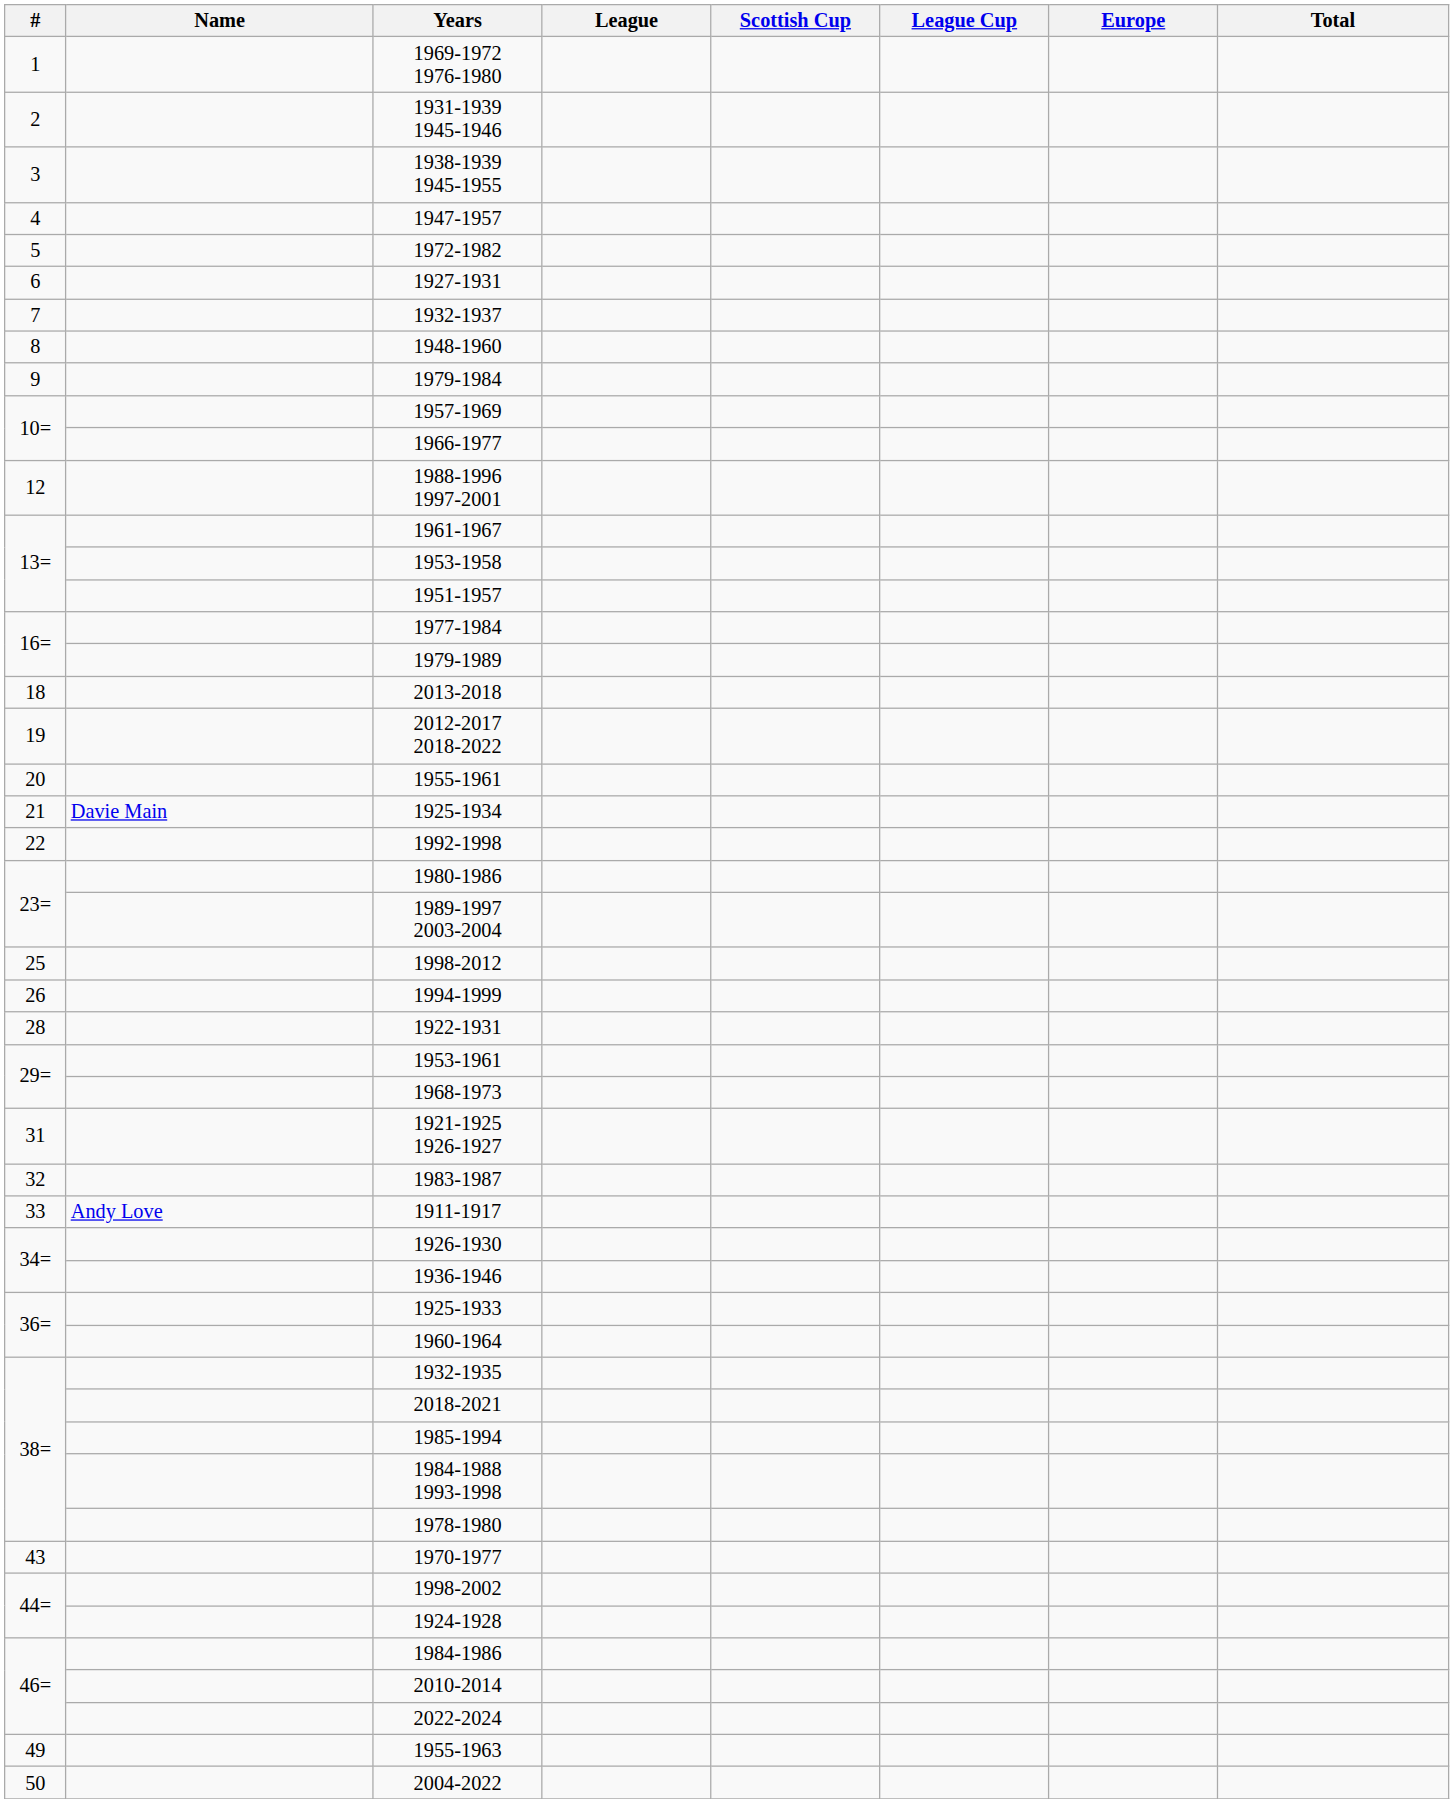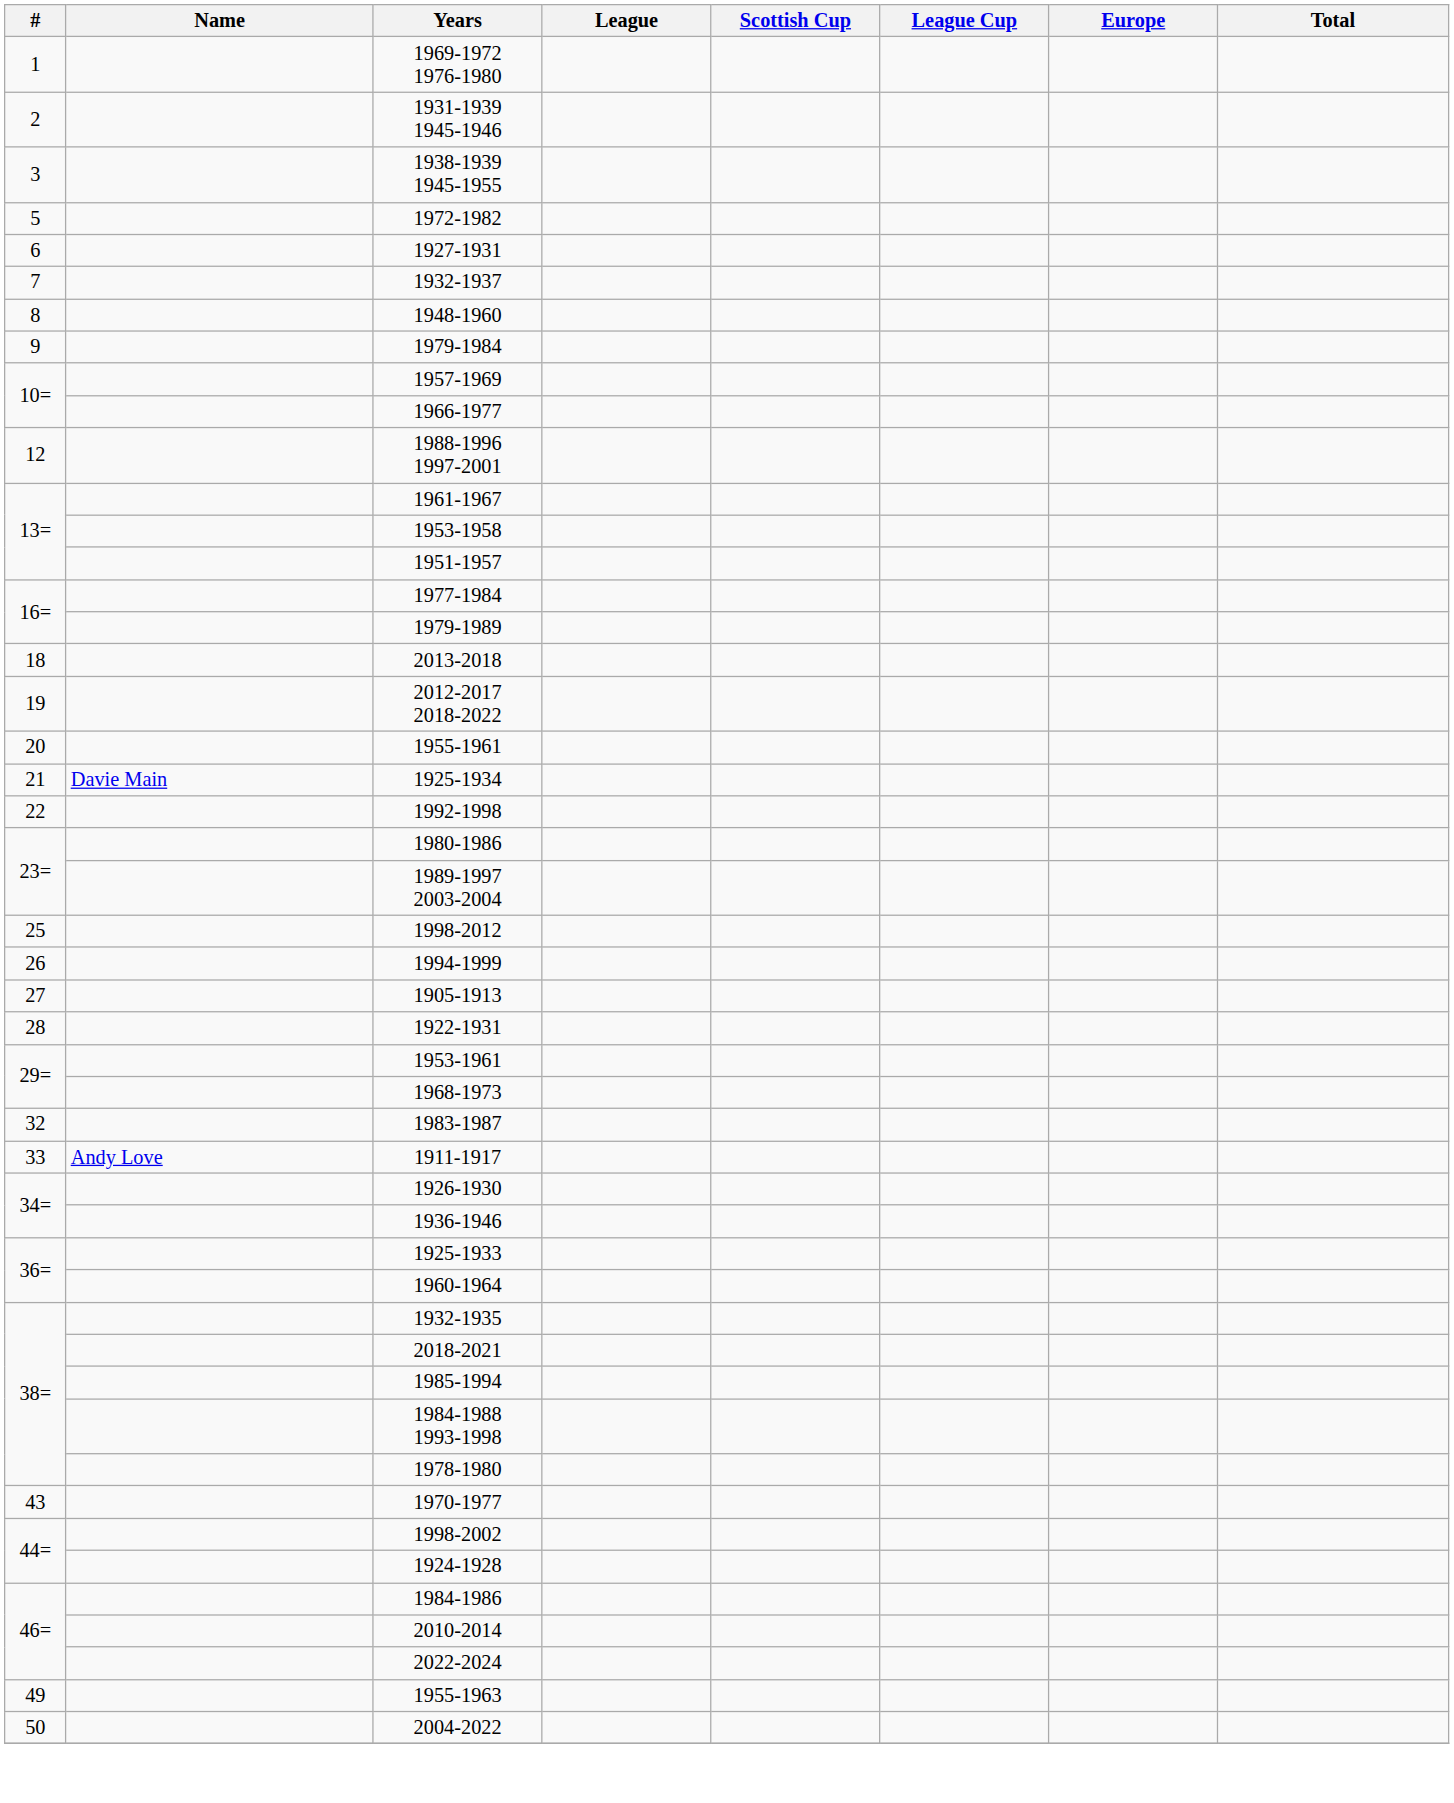 <table class="wikitable sortable"  style="text-align:center; width:90%;">
 <tr>
 <th width=4%>#</th>
 <th width=20%>Name</th>
 <th width=11%>Years</th>
 <th width=11%>League</th>
 <th width=11%><a href='#'>Scottish Cup</a></th>
 <th width=11%><a href='#'>League Cup</a></th>
 <th width=11%><a href='#'>Europe</a></th>
 <th width=15%>Total</th>
 </tr>
 <tr>
 <td>1</td>
 <td align="left"> </td>
 <td>1969-1972<br>1976-1980</td>
 <td></td>
 <td></td>
 <td></td>
 <td></td>
 <td></td>
 </tr>
 <tr>
 <td>2</td>
 <td align="left"> </td>
 <td>1931-1939<br>1945-1946</td>
 <td></td>
 <td></td>
 <td></td>
 <td></td>
 <td></td>
 </tr>
 <tr>
 <td>3</td>
 <td align="left"> </td>
 <td>1938-1939<br>1945-1955</td>
-<td></td>
-<td></td>
-<td></td>
-<td></td>
-<td></td>
-</tr>
-<tr>
-<td>4</td>
-<td align="left"> </td>
-<td>1947-1957</td>
 <td></td>
 <td></td>
 <td></td>
 <td></td>
 <td></td>
 </tr>
 <tr>
 <td>5</td>
 <td align="left"> </td>
 <td>1972-1982</td>
 <td></td>
 <td></td>
 <td></td>
 <td></td>
 <td></td>
 </tr>
 <tr>
 <td>6</td>
 <td align="left"> </td>
 <td>1927-1931</td>
 <td></td>
 <td></td>
 <td></td>
 <td></td>
 <td></td>
 </tr>
 <tr>
 <td>7</td>
 <td align="left"> </td>
 <td>1932-1937</td>
 <td></td>
 <td></td>
 <td></td>
 <td></td>
 <td></td>
 </tr>
 <tr>
 <td>8</td>
 <td align="left"> </td>
 <td>1948-1960</td>
 <td></td>
 <td></td>
 <td></td>
 <td></td>
 <td></td>
 </tr>
 <tr>
 <td>9</td>
 <td align="left"> </td>
 <td>1979-1984</td>
 <td></td>
 <td></td>
 <td></td>
 <td></td>
 <td></td>
 </tr>
 <tr>
 <td rowspan="2">10=</td>
 <td align="left"> </td>
 <td>1957-1969</td>
 <td></td>
 <td></td>
 <td></td>
 <td></td>
 <td></td>
 </tr>
 <tr>
 <td align="left"> </td>
 <td>1966-1977</td>
 <td></td>
 <td></td>
 <td></td>
 <td></td>
 <td></td>
 </tr>
 <tr>
 <td>12</td>
 <td align="left"> </td>
 <td>1988-1996<br>1997-2001</td>
 <td></td>
 <td></td>
 <td></td>
 <td></td>
 <td></td>
 </tr>
 <tr>
 <td rowspan="3">13=</td>
 <td align="left"> </td>
 <td>1961-1967</td>
 <td></td>
 <td></td>
 <td></td>
 <td></td>
 <td></td>
 </tr>
 <tr>
 <td align="left"> </td>
 <td>1953-1958</td>
 <td></td>
 <td></td>
 <td></td>
 <td></td>
 <td></td>
 </tr>
 <tr>
 <td align="left"> </td>
 <td>1951-1957</td>
 <td></td>
 <td></td>
 <td></td>
 <td></td>
 <td></td>
 </tr>
 <tr>
 <td rowspan="2">16=</td>
 <td align="left"> </td>
 <td>1977-1984</td>
 <td></td>
 <td></td>
 <td></td>
 <td></td>
 <td></td>
 </tr>
 <tr>
 <td align="left"> </td>
 <td>1979-1989</td>
 <td></td>
 <td></td>
 <td></td>
 <td></td>
 <td></td>
 </tr>
 <tr>
 <td>18</td>
 <td align="left"> </td>
 <td>2013-2018</td>
 <td></td>
 <td></td>
 <td></td>
 <td></td>
 <td></td>
 </tr>
 <tr>
 <td>19</td>
 <td align="left"> </td>
 <td>2012-2017<br>2018-2022</td>
 <td></td>
 <td></td>
 <td></td>
 <td></td>
 <td></td>
 </tr>
 <tr>
 <td>20</td>
 <td align="left"> </td>
 <td>1955-1961</td>
 <td></td>
 <td></td>
 <td></td>
 <td></td>
 <td></td>
 </tr>
 <tr>
 <td>21</td>
 <td align="left"> <a href='#'>Davie Main</a></td>
 <td>1925-1934</td>
 <td></td>
 <td></td>
 <td></td>
 <td></td>
 <td></td>
 </tr>
 <tr>
 <td>22</td>
 <td align="left"> </td>
 <td>1992-1998</td>
 <td></td>
 <td></td>
 <td></td>
 <td></td>
 <td></td>
 </tr>
 <tr>
 <td rowspan="2">23=</td>
 <td align="left"> </td>
 <td>1980-1986</td>
 <td></td>
 <td></td>
 <td></td>
 <td></td>
 <td></td>
 </tr>
 <tr>
 <td align="left"> </td>
 <td>1989-1997<br>2003-2004</td>
 <td></td>
 <td></td>
 <td></td>
 <td></td>
 <td></td>
 </tr>
 <tr>
 <td>25</td>
 <td align="left"> </td>
 <td>1998-2012</td>
 <td></td>
 <td></td>
 <td></td>
 <td></td>
 <td></td>
 </tr>
 <tr>
 <td>26</td>
 <td align="left"> </td>
 <td>1994-1999</td>
 <td></td>
 <td></td>
 <td></td>
 <td></td>
 <td></td>
 </tr>
 <tr>
+<td>27</td>
+<td align="left"> </td>
+<td>1905-1913</td>
+<td></td>
+<td></td>
+<td></td>
+<td></td>
+<td></td>
+</tr>
+<tr>
 <td>28</td>
 <td align="left"> </td>
 <td>1922-1931</td>
 <td></td>
 <td></td>
 <td></td>
 <td></td>
 <td></td>
 </tr>
 <tr>
 <td rowspan="2">29=</td>
 <td align="left"> </td>
 <td>1953-1961</td>
 <td></td>
 <td></td>
 <td></td>
 <td></td>
 <td></td>
 </tr>
 <tr>
 <td align="left"> </td>
 <td>1968-1973</td>
-<td></td>
-<td></td>
-<td></td>
-<td></td>
-<td></td>
-</tr>
-<tr>
-<td>31</td>
-<td align="left"> </td>
-<td>1921-1925<br>1926-1927</td>
 <td></td>
 <td></td>
 <td></td>
 <td></td>
 <td></td>
 </tr>
 <tr>
 <td>32</td>
 <td align="left"> </td>
 <td>1983-1987</td>
 <td></td>
 <td></td>
 <td></td>
 <td></td>
 <td></td>
 </tr>
 <tr>
 <td>33</td>
 <td align="left"> <a href='#'>Andy Love</a></td>
 <td>1911-1917</td>
 <td></td>
 <td></td>
 <td></td>
 <td></td>
 <td></td>
 </tr>
 <tr>
 <td rowspan="2">34=</td>
 <td align="left"> </td>
 <td>1926-1930</td>
 <td></td>
 <td></td>
 <td></td>
 <td></td>
 <td></td>
 </tr>
 <tr>
 <td align="left">  </td>
 <td>1936-1946</td>
 <td></td>
 <td></td>
 <td></td>
 <td></td>
 <td></td>
 </tr>
 <tr>
 <td rowspan="2">36=</td>
 <td align="left"> </td>
 <td>1925-1933</td>
 <td></td>
 <td></td>
 <td></td>
 <td></td>
 <td></td>
 </tr>
 <tr>
 <td align="left"> </td>
 <td>1960-1964</td>
 <td></td>
 <td></td>
 <td></td>
 <td></td>
 <td></td>
 </tr>
 <tr>
 <td rowspan="5">38=</td>
 <td align="left"> </td>
 <td>1932-1935</td>
 <td></td>
 <td></td>
 <td></td>
 <td></td>
 <td></td>
 </tr>
 <tr>
 <td align="left"> </td>
 <td>2018-2021</td>
 <td></td>
 <td></td>
 <td></td>
 <td></td>
 <td></td>
 </tr>
 <tr>
 <td align="left"> </td>
 <td>1985-1994</td>
 <td></td>
 <td></td>
 <td></td>
 <td></td>
 <td></td>
 </tr>
 <tr>
 <td align="left"> </td>
 <td>1984-1988<br>1993-1998</td>
 <td></td>
 <td></td>
 <td></td>
 <td></td>
 <td></td>
 </tr>
 <tr>
 <td align="left"> </td>
 <td>1978-1980</td>
 <td></td>
 <td></td>
 <td></td>
 <td></td>
 <td></td>
 </tr>
 <tr>
 <td>43</td>
 <td align="left"> </td>
 <td>1970-1977</td>
 <td></td>
 <td></td>
 <td></td>
 <td></td>
 <td></td>
 </tr>
 <tr>
 <td rowspan="2">44=</td>
 <td align="left"> </td>
 <td>1998-2002</td>
 <td></td>
 <td></td>
 <td></td>
 <td></td>
 <td></td>
 </tr>
 <tr>
 <td align="left"> </td>
 <td>1924-1928</td>
 <td></td>
 <td></td>
 <td></td>
 <td></td>
 <td></td>
 </tr>
 <tr>
 <td rowspan="3">46=</td>
 <td align="left"> </td>
 <td>1984-1986</td>
 <td></td>
 <td></td>
 <td></td>
 <td></td>
 <td></td>
 </tr>
 <tr>
 <td align="left"> </td>
 <td>2010-2014</td>
 <td></td>
 <td></td>
 <td></td>
 <td></td>
 <td></td>
 </tr>
 <tr>
 <td align="left"> </td>
 <td>2022-2024</td>
 <td></td>
 <td></td>
 <td></td>
 <td></td>
 <td></td>
 </tr>
 <tr>
 <td>49</td>
 <td align="left"> </td>
 <td>1955-1963</td>
 <td></td>
 <td></td>
 <td></td>
 <td></td>
 <td></td>
 </tr>
 <tr>
 <td>50</td>
 <td align="left"> </td>
 <td>2004-2022</td>
 <td></td>
 <td></td>
 <td></td>
 <td></td>
 <td></td>
 </tr>
 <tr>
 </tr>
 </table>
